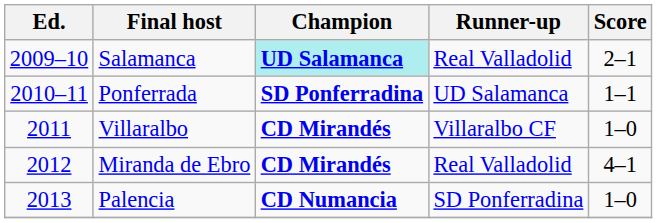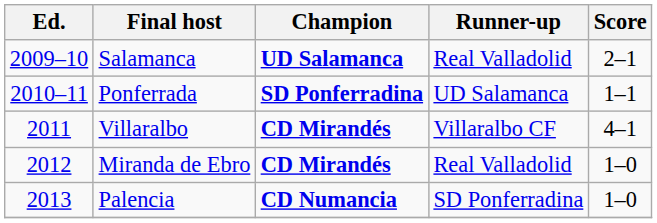 <table class=wikitable>
 <tr>
 <th>Ed.</th>
 <th>Final host</th>
 <th>Champion</th>
 <th>Runner-up</th>
 <th>Score</th>
 </tr>
 <tr>
 <td align="center"><a href='#'>2009–10</a></td>
 <td><a href='#'>Salamanca</a></td>
-<td style="background: paleturquoise;"><strong><a href='#'>UD Salamanca</a></strong></td>
+<td><strong><a href='#'>UD Salamanca</a></strong></td>
 <td><a href='#'>Real Valladolid</a></td>
 <td align="center">2–1</td>
 </tr>
 <tr>
 <td align="center"><a href='#'>2010–11</a></td>
 <td><a href='#'>Ponferrada</a></td>
 <td><strong><a href='#'>SD Ponferradina</a></strong></td>
 <td><a href='#'>UD Salamanca</a></td>
 <td align="center">1–1</td>
 </tr>
 <tr>
 <td align="center"><a href='#'>2011</a></td>
 <td><a href='#'>Villaralbo</a></td>
 <td><strong><a href='#'>CD Mirandés</a></strong></td>
 <td><a href='#'>Villaralbo CF</a></td>
-<td align="center">1–0</td>
+<td align="center">4–1</td>
 </tr>
 <tr>
 <td align="center"><a href='#'>2012</a></td>
 <td><a href='#'>Miranda de Ebro</a></td>
 <td><strong><a href='#'>CD Mirandés</a></strong></td>
 <td><a href='#'>Real Valladolid</a></td>
-<td align="center">4–1</td>
+<td align="center">1–0</td>
 </tr>
 <tr>
 <td align="center"><a href='#'>2013</a></td>
 <td><a href='#'>Palencia</a></td>
 <td><strong><a href='#'>CD Numancia</a></strong></td>
 <td><a href='#'>SD Ponferradina</a></td>
 <td align="center">1–0</td>
 </tr>
 <tr>
 </tr>
 </table>
